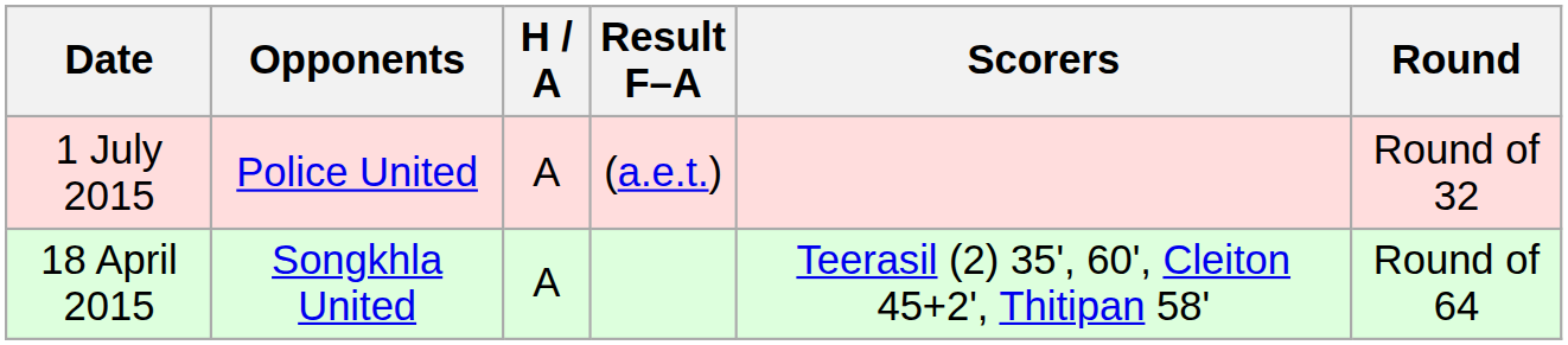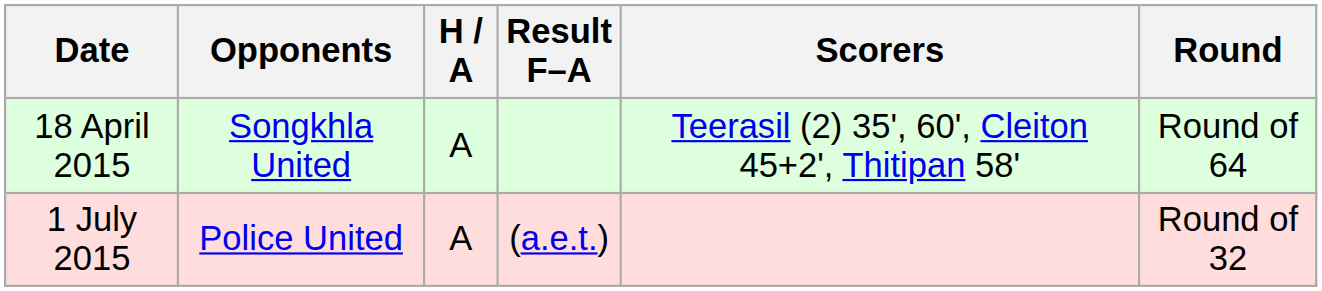 <table class="wikitable" style="text-align:center">
 <tr>
 <th>Date</th>
 <th>Opponents</th>
 <th>H / A</th>
 <th>Result<br>F–A</th>
 <th>Scorers</th>
 <th>Round</th>
 </tr>
+<tr bgcolor="#ddffdd">
+<td>18 April 2015</td>
+<td><a href='#'>Songkhla United</a></td>
+<td>A</td>
+<td><br></td>
+<td><a href='#'>Teerasil</a> (2) 35', 60', <a href='#'>Cleiton</a> 45+2', <a href='#'>Thitipan</a> 58'</td>
+<td>Round of 64</td>
+</tr>
 <tr bgcolor="#ffdddd">
 <td>1 July 2015</td>
 <td><a href='#'>Police United</a></td>
 <td>A</td>
 <td> (<a href='#'>a.e.t.</a>)<br></td>
 <td></td>
 <td>Round of 32</td>
 </tr>
-<tr bgcolor="#ddffdd">
-<td>18 April 2015</td>
-<td><a href='#'>Songkhla United</a></td>
-<td>A</td>
-<td><br></td>
-<td><a href='#'>Teerasil</a> (2) 35', 60', <a href='#'>Cleiton</a> 45+2', <a href='#'>Thitipan</a> 58'</td>
-<td>Round of 64</td>
-</tr>
 </table>
